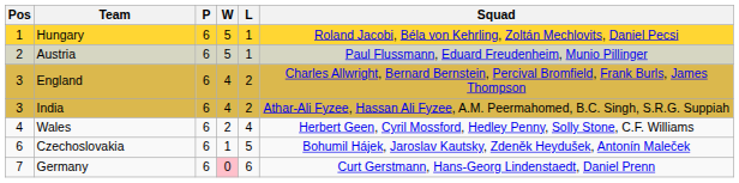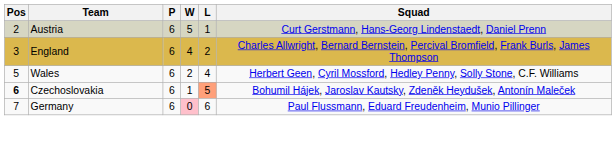 <table class="wikitable" style="font-size: 100%">
 <tr>
 <th width=20>Pos</th>
 <th width=200>Team</th>
 <th width=20>P</th>
 <th width=20>W</th>
 <th width=20>L</th>
 <th width=600>Squad</th>
 </tr>
-<tr align=center style="background: #FFD633;">
-<td>1</td>
-<td align="left"> Hungary</td>
-<td>6</td>
-<td>5</td>
-<td>1</td>
-<td><a href='#'>Roland Jacobi</a>, <a href='#'>Béla von Kehrling</a>, <a href='#'>Zoltán Mechlovits</a>, <a href='#'>Daniel Pecsi</a></td>
-</tr>
 <tr align=center style="background: #D6D6C2;">
 <td>2</td>
 <td align="left"> Austria</td>
 <td>6</td>
 <td>5</td>
 <td>1</td>
-<td><a href='#'>Paul Flussmann</a>, <a href='#'>Eduard Freudenheim</a>, <a href='#'>Munio Pillinger</a></td>
+<td><a href='#'>Curt Gerstmann</a>, <a href='#'>Hans-Georg Lindenstaedt</a>, <a href='#'>Daniel Prenn</a></td>
 </tr>
 <tr align=center style="background: #DBB84D;">
 <td>3</td>
 <td align="left"> England</td>
 <td>6</td>
 <td>4</td>
 <td>2</td>
 <td><a href='#'>Charles Allwright</a>, <a href='#'>Bernard Bernstein</a>, <a href='#'>Percival Bromfield</a>, <a href='#'>Frank Burls</a>, <a href='#'>James Thompson</a></td>
 </tr>
-<tr align=center style="background: #DBB84D;">
-<td>3</td>
-<td align="left"> India</td>
-<td>6</td>
-<td>4</td>
-<td>2</td>
-<td><a href='#'>Athar-Ali Fyzee</a>, <a href='#'>Hassan Ali Fyzee</a>, A.M. Peermahomed, B.C. Singh, S.R.G. Suppiah</td>
-</tr>
 <tr align=center>
-<td>4</td>
+<td>5</td>
 <td align="left"> Wales</td>
 <td>6</td>
 <td>2</td>
 <td>4</td>
 <td><a href='#'>Herbert Geen</a>, <a href='#'>Cyril Mossford</a>, <a href='#'>Hedley Penny</a>, <a href='#'>Solly Stone</a>, C.F. Williams</td>
 </tr>
 <tr align=center>
-<td>6</td>
+<td><strong>6</strong></td>
 <td align="left"> Czechoslovakia</td>
 <td>6</td>
 <td>1</td>
-<td>5</td>
+<td style="background: lightsalmon;">5</td>
 <td><a href='#'>Bohumil Hájek</a>, <a href='#'>Jaroslav Kautsky</a>, <a href='#'>Zdeněk Heydušek</a>, <a href='#'>Antonín Maleček</a></td>
 </tr>
 <tr align=center>
 <td>7</td>
 <td align="left"> Germany</td>
 <td>6</td>
 <td style="background: pink;">0</td>
 <td>6</td>
-<td><a href='#'>Curt Gerstmann</a>, <a href='#'>Hans-Georg Lindenstaedt</a>, <a href='#'>Daniel Prenn</a></td>
+<td><a href='#'>Paul Flussmann</a>, <a href='#'>Eduard Freudenheim</a>, <a href='#'>Munio Pillinger</a></td>
 </tr>
 </table>
